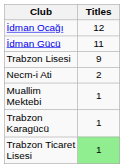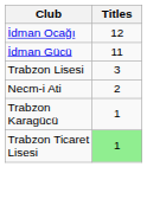 <table class="wikitable" width=30%>
 <tr>
 <th width=40%>Club</th>
 <th width=18%>Titles</th>
 </tr>
 <tr>
 <td><a href='#'>İdman Ocağı</a></td>
 <td style="text-align:center;">12</td>
 </tr>
 <tr>
 <td><a href='#'>İdman Gücü</a></td>
 <td style="text-align:center;">11</td>
 </tr>
 <tr>
 <td>Trabzon Lisesi</td>
-<td style="text-align:center;">9</td>
+<td style="text-align:center;">3</td>
 </tr>
 <tr>
 <td>Necm-i Ati</td>
 <td style="text-align:center;">2</td>
-</tr>
-<tr>
-<td>Muallim Mektebi</td>
-<td style="text-align:center;">1</td>
 </tr>
 <tr>
 <td>Trabzon Karagücü</td>
 <td style="text-align:center;">1</td>
 </tr>
 <tr>
 <td>Trabzon Ticaret Lisesi</td>
 <td style="background: lightgreen; text-align:center;">1</td>
 </tr>
 </table>
